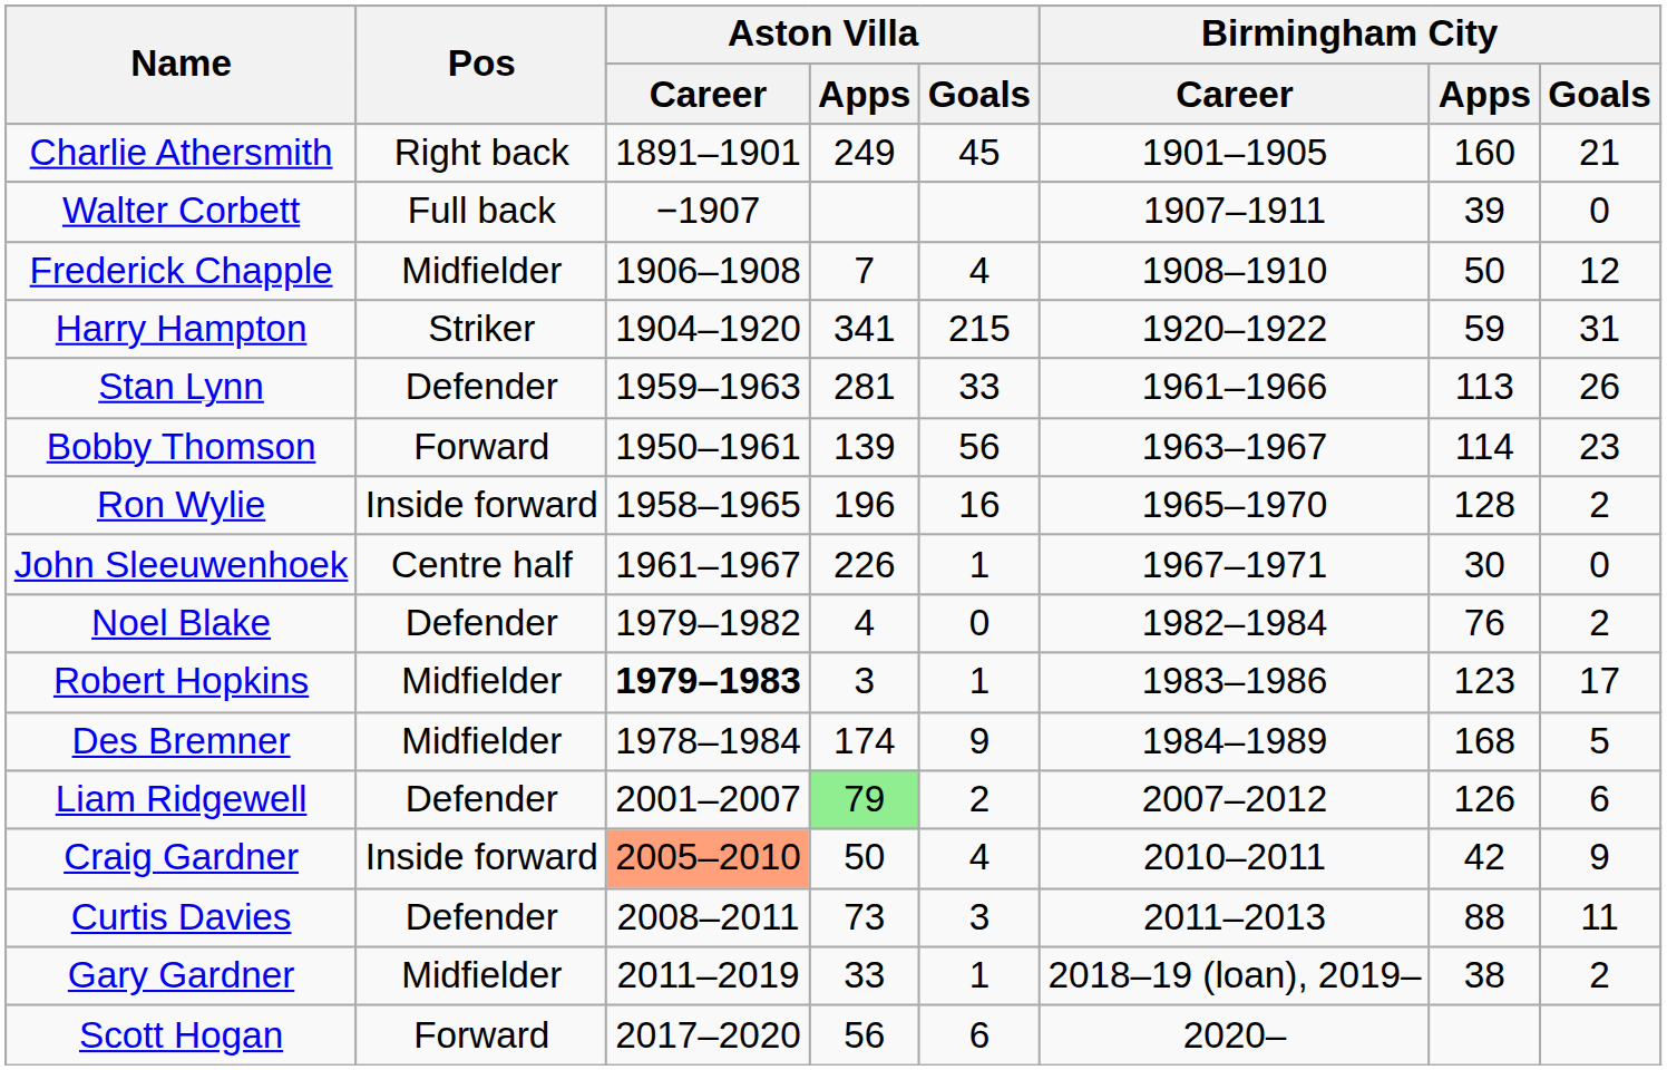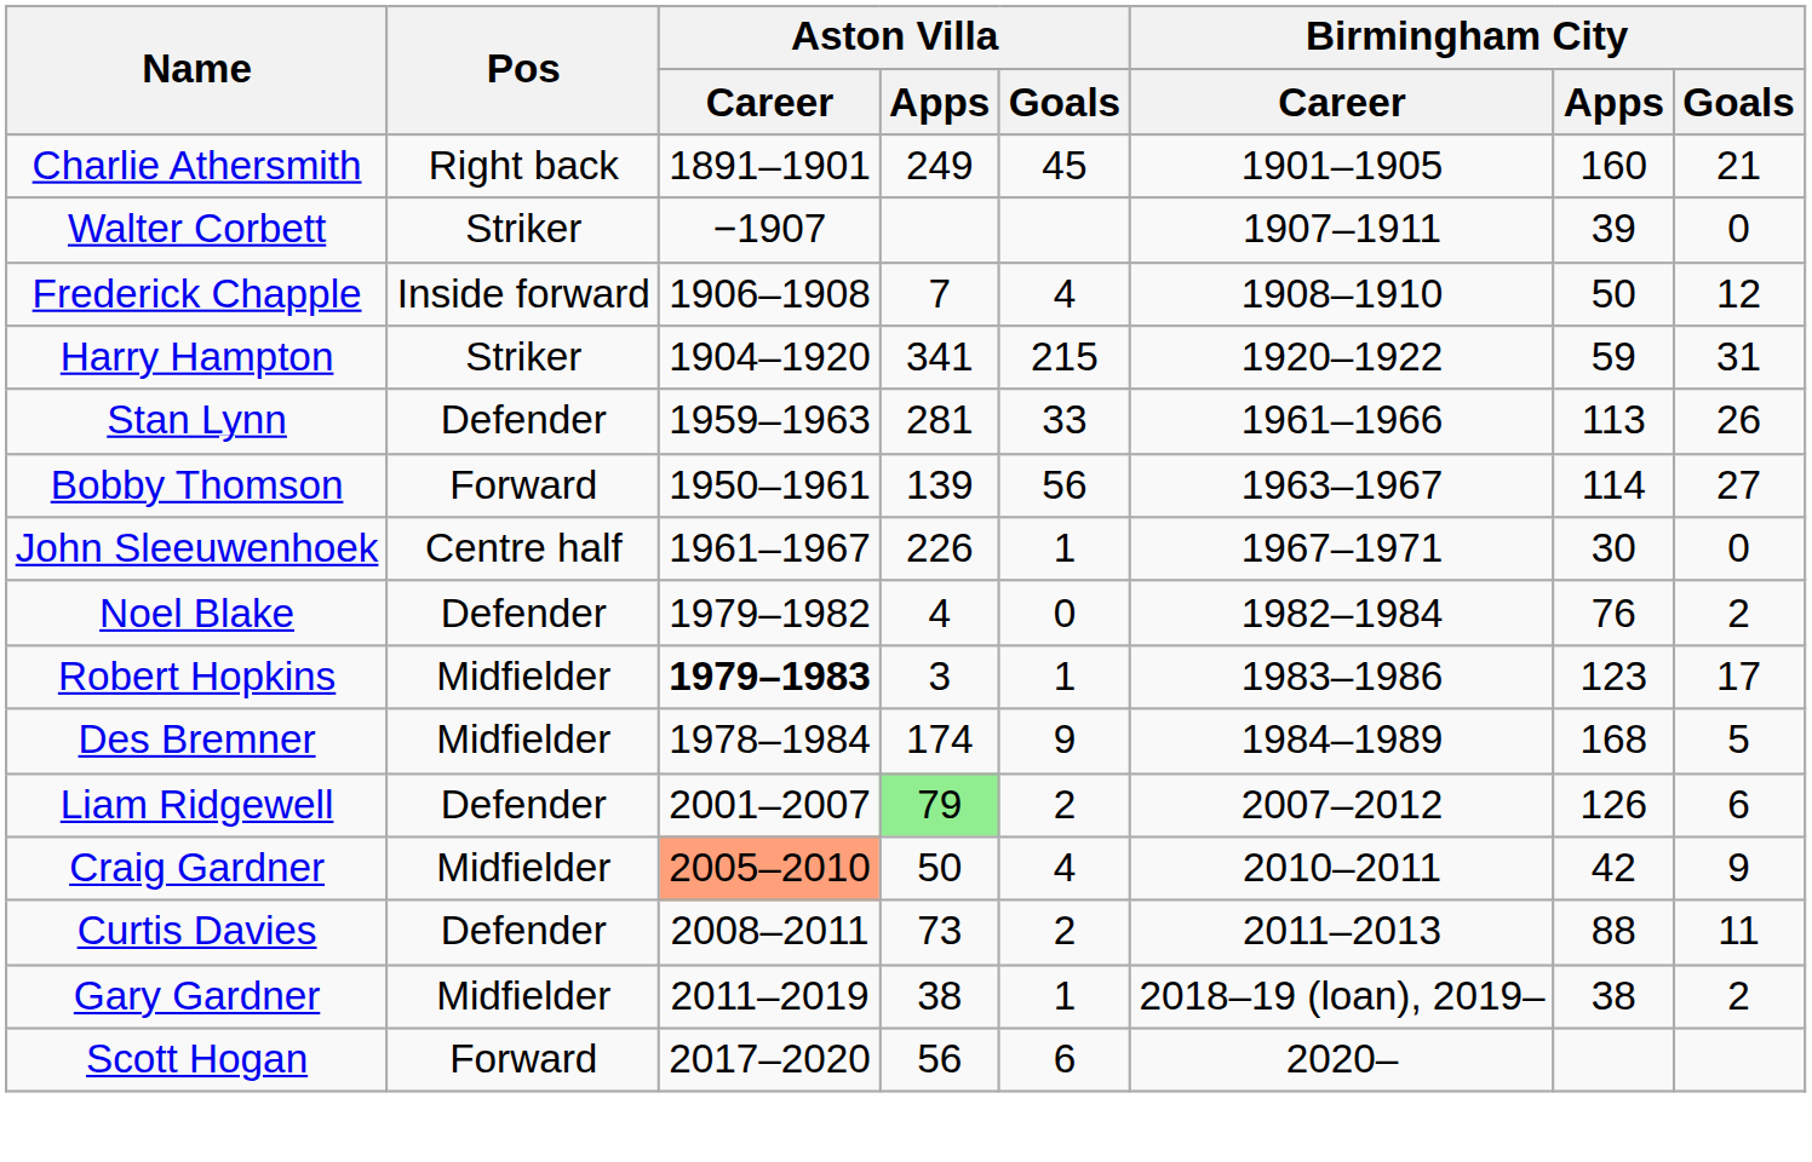 <table class="wikitable" style="text-align: center">
 <tr>
 <th rowspan=2>Name</th>
 <th rowspan=2>Pos</th>
 <th colspan=3>Aston Villa</th>
 <th colspan=3>Birmingham City</th>
 </tr>
 <tr>
 <th>Career</th>
 <th>Apps</th>
 <th>Goals</th>
 <th>Career</th>
 <th>Apps</th>
 <th>Goals</th>
 </tr>
 <tr>
 <td><a href='#'>Charlie Athersmith</a></td>
 <td>Right back</td>
 <td>1891–1901</td>
 <td>249</td>
 <td>45</td>
 <td>1901–1905</td>
 <td>160</td>
 <td>21</td>
 </tr>
 <tr>
 <td><a href='#'>Walter Corbett</a></td>
-<td>Full back</td>
+<td>Striker</td>
 <td>−1907</td>
 <td></td>
 <td></td>
 <td>1907–1911</td>
 <td>39</td>
 <td>0</td>
 </tr>
 <tr>
 <td><a href='#'>Frederick Chapple</a></td>
-<td>Midfielder</td>
+<td>Inside forward</td>
 <td>1906–1908</td>
 <td>7</td>
 <td>4</td>
 <td>1908–1910</td>
 <td>50</td>
 <td>12</td>
 </tr>
 <tr>
 <td><a href='#'>Harry Hampton</a></td>
 <td>Striker</td>
 <td>1904–1920</td>
 <td>341</td>
 <td>215</td>
 <td>1920–1922</td>
 <td>59</td>
 <td>31</td>
 </tr>
 <tr>
 <td><a href='#'>Stan Lynn</a></td>
 <td>Defender</td>
 <td>1959–1963</td>
 <td>281</td>
 <td>33</td>
 <td>1961–1966</td>
 <td>113</td>
 <td>26</td>
 </tr>
 <tr>
 <td><a href='#'>Bobby Thomson</a></td>
 <td>Forward</td>
 <td>1950–1961</td>
 <td>139</td>
 <td>56</td>
 <td>1963–1967</td>
 <td>114</td>
-<td>23</td>
-</tr>
-<tr>
-<td><a href='#'>Ron Wylie</a></td>
-<td>Inside forward</td>
-<td>1958–1965</td>
-<td>196</td>
-<td>16</td>
-<td>1965–1970</td>
-<td>128</td>
-<td>2</td>
+<td>27</td>
 </tr>
 <tr>
 <td><a href='#'>John Sleeuwenhoek</a></td>
 <td>Centre half</td>
 <td>1961–1967</td>
 <td>226</td>
 <td>1</td>
 <td>1967–1971</td>
 <td>30</td>
 <td>0</td>
 </tr>
 <tr>
 <td><a href='#'>Noel Blake</a></td>
 <td>Defender</td>
 <td>1979–1982</td>
 <td>4</td>
 <td>0</td>
 <td>1982–1984</td>
 <td>76</td>
 <td>2</td>
 </tr>
 <tr>
 <td><a href='#'>Robert Hopkins</a></td>
 <td>Midfielder</td>
 <td><strong>1979–1983</strong></td>
 <td>3</td>
 <td>1</td>
 <td>1983–1986</td>
 <td>123</td>
 <td>17</td>
 </tr>
 <tr>
 <td><a href='#'>Des Bremner</a></td>
 <td>Midfielder</td>
 <td>1978–1984</td>
 <td>174</td>
 <td>9</td>
 <td>1984–1989</td>
 <td>168</td>
 <td>5</td>
 </tr>
 <tr>
 <td><a href='#'>Liam Ridgewell</a></td>
 <td>Defender</td>
 <td>2001–2007</td>
 <td style="background: lightgreen;">79</td>
 <td>2</td>
 <td>2007–2012</td>
 <td>126</td>
 <td>6</td>
 </tr>
 <tr>
 <td><a href='#'>Craig Gardner</a></td>
-<td>Inside forward</td>
+<td>Midfielder</td>
 <td style="background: lightsalmon;">2005–2010</td>
 <td>50</td>
 <td>4</td>
 <td>2010–2011</td>
 <td>42</td>
 <td>9</td>
 </tr>
 <tr>
 <td><a href='#'>Curtis Davies</a></td>
 <td>Defender</td>
 <td>2008–2011</td>
 <td>73</td>
-<td>3</td>
+<td>2</td>
 <td>2011–2013</td>
 <td>88</td>
 <td>11</td>
 </tr>
 <tr>
 <td><a href='#'>Gary Gardner</a></td>
 <td>Midfielder</td>
 <td>2011–2019</td>
-<td>33</td>
+<td>38</td>
 <td>1</td>
 <td>2018–19 (loan), 2019–</td>
 <td>38</td>
 <td>2</td>
 </tr>
 <tr>
 <td><a href='#'>Scott Hogan</a></td>
 <td>Forward</td>
 <td>2017–2020</td>
 <td>56</td>
 <td>6</td>
 <td>2020–</td>
 <td></td>
 <td></td>
 </tr>
 </table>
